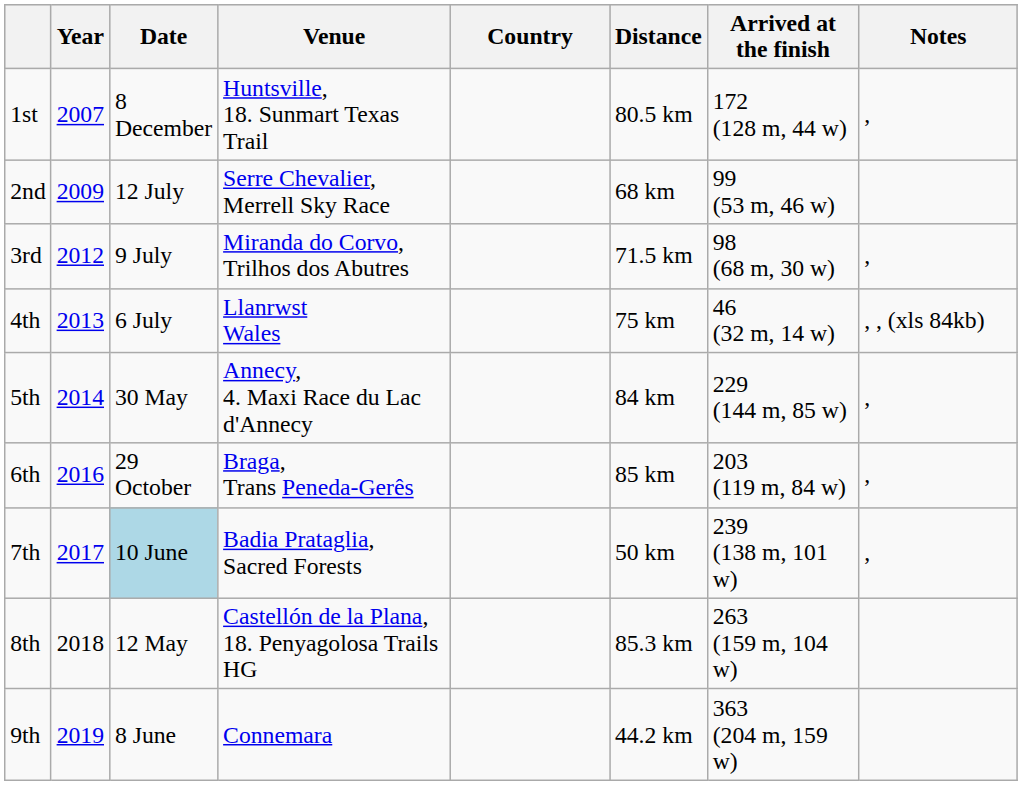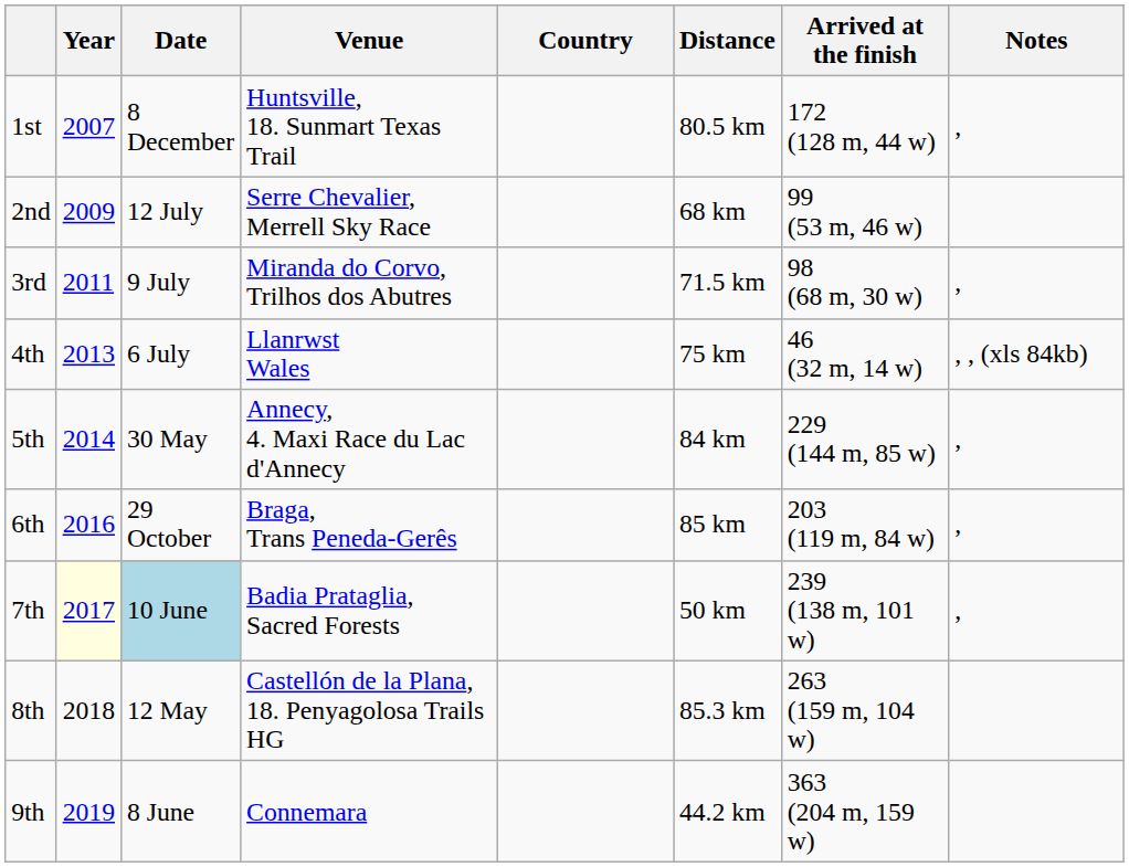 <table class="wikitable" width= style="font-size:90%; text-align:left;">
 <tr style="background-color:lightgrey; font-weight:bold;">
 <th width="10"></th>
 <th width="30">Year</th>
 <th width="50">Date</th>
 <th width="150">Venue</th>
 <th width="100">Country</th>
 <th width="40">Distance</th>
 <th width="95">Arrived at the finish</th>
 <th width="100">Notes</th>
 </tr>
 <tr>
 <td>1st</td>
 <td><a href='#'>2007</a></td>
 <td>8 December</td>
 <td><a href='#'>Huntsville</a>,<br>18. Sunmart Texas Trail</td>
 <td></td>
 <td>80.5 km </td>
 <td>172<br>(128 m, 44 w)</td>
 <td>, </td>
 </tr>
 <tr>
 <td>2nd</td>
 <td><a href='#'>2009</a></td>
 <td>12 July</td>
 <td><a href='#'>Serre Chevalier</a>,<br>Merrell Sky Race</td>
 <td></td>
 <td>68 km</td>
 <td>99<br>(53 m, 46 w)</td>
 <td></td>
 </tr>
 <tr>
 <td>3rd</td>
-<td><a href='#'>2012</a></td>
+<td><a href='#'>2011</a></td>
 <td>9 July</td>
 <td><a href='#'>Miranda do Corvo</a>,<br>Trilhos dos Abutres</td>
 <td></td>
 <td>71.5 km</td>
 <td>98<br>(68 m, 30 w)</td>
 <td>, </td>
 </tr>
 <tr>
 <td>4th</td>
 <td><a href='#'>2013</a></td>
 <td>6 July</td>
 <td><a href='#'>Llanrwst</a><br><a href='#'>Wales</a></td>
 <td></td>
 <td>75 km</td>
 <td>46<br>(32 m, 14 w)</td>
 <td>, ,  (xls 84kb)</td>
 </tr>
 <tr>
 <td>5th</td>
 <td><a href='#'>2014</a></td>
 <td>30 May</td>
 <td><a href='#'>Annecy</a>,<br>4. Maxi Race du Lac d'Annecy</td>
 <td></td>
 <td>84 km</td>
 <td>229<br>(144 m, 85 w)</td>
 <td>, </td>
 </tr>
 <tr>
 <td>6th</td>
 <td><a href='#'>2016</a></td>
 <td>29 October</td>
 <td><a href='#'>Braga</a>,<br>Trans <a href='#'>Peneda-Gerês</a></td>
 <td></td>
 <td>85 km</td>
 <td>203<br>(119 m, 84 w)</td>
 <td>, </td>
 </tr>
 <tr>
 <td>7th</td>
-<td><a href='#'>2017</a></td>
+<td style="background: lightyellow;"><a href='#'>2017</a></td>
 <td style="background: lightblue;">10 June</td>
 <td><a href='#'>Badia Prataglia</a>,<br>Sacred Forests</td>
 <td></td>
 <td>50 km</td>
 <td>239<br>(138 m, 101 w)</td>
 <td>, </td>
 </tr>
 <tr>
 <td>8th</td>
 <td>2018</td>
 <td>12 May</td>
 <td><a href='#'>Castellón de la Plana</a>,<br>18. Penyagolosa Trails HG</td>
 <td></td>
 <td>85.3 km</td>
 <td>263 <br>(159 m, 104 w)</td>
 <td></td>
 </tr>
 <tr>
 <td>9th</td>
 <td><a href='#'>2019</a></td>
 <td>8 June</td>
 <td><a href='#'>Connemara</a></td>
 <td></td>
 <td>44.2 km</td>
 <td>363 <br>(204 m, 159 w)</td>
 <td></td>
 </tr>
 </table>
